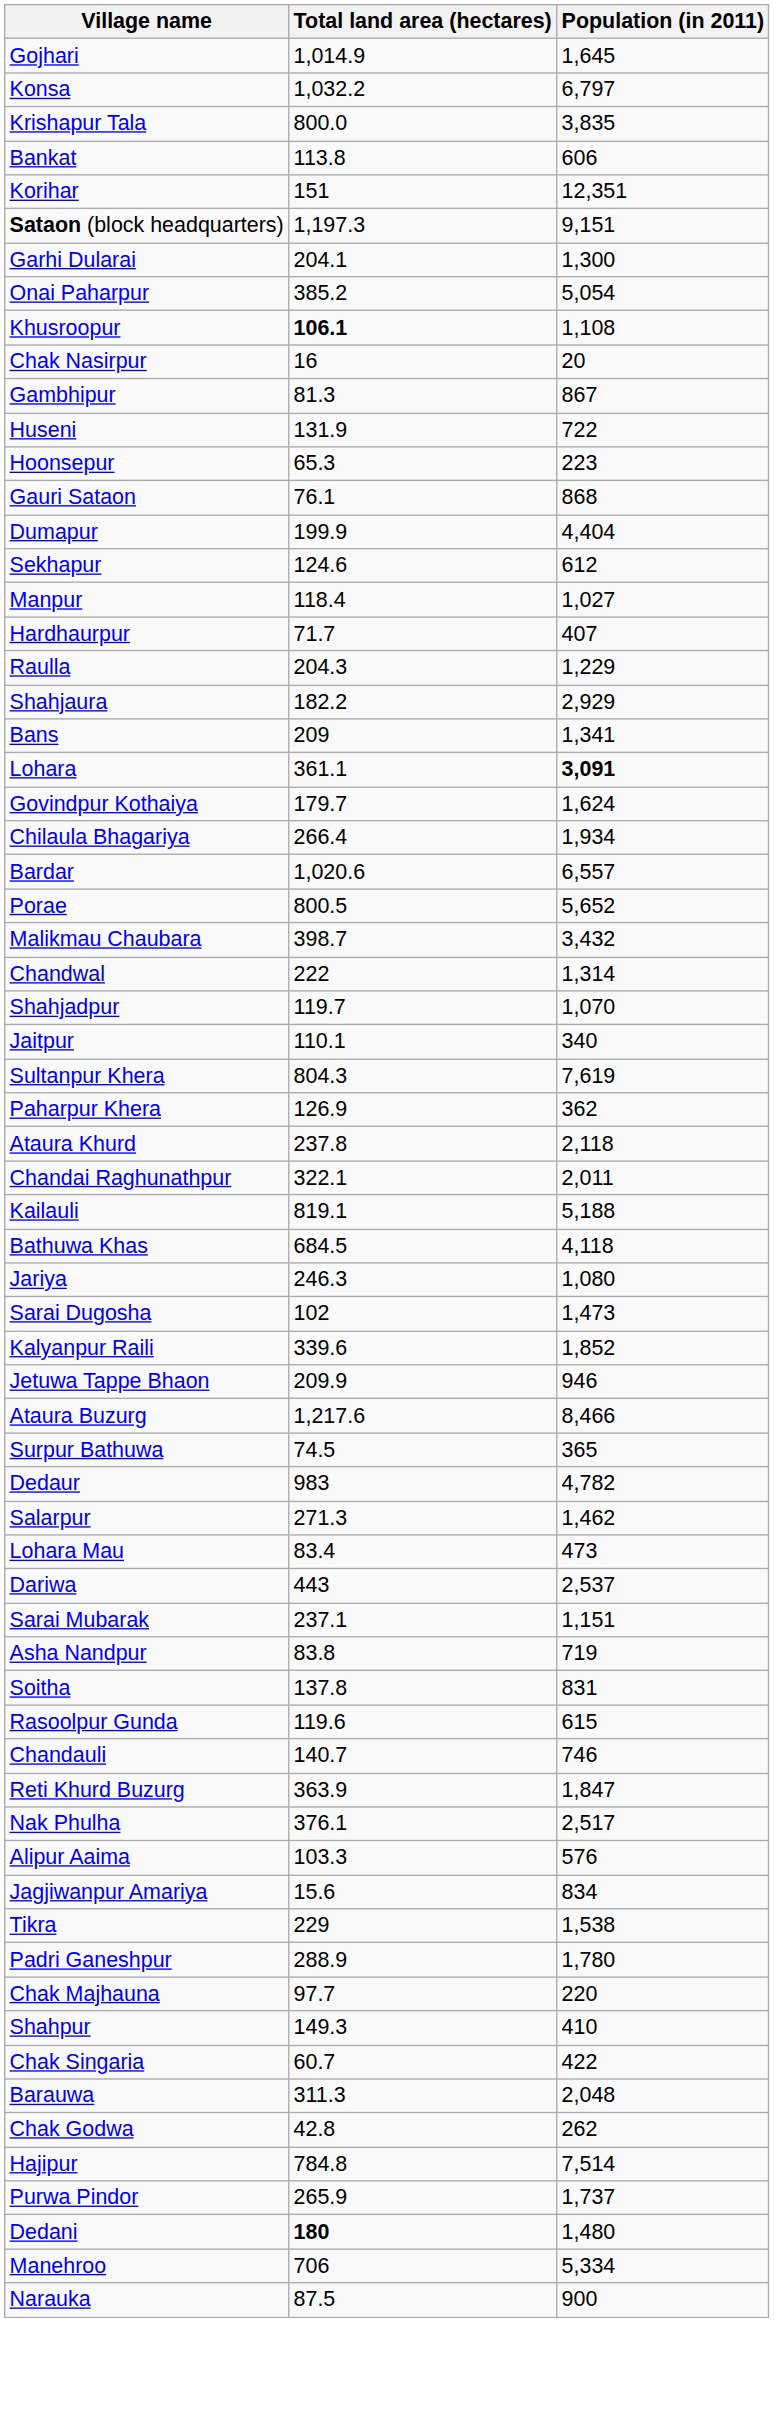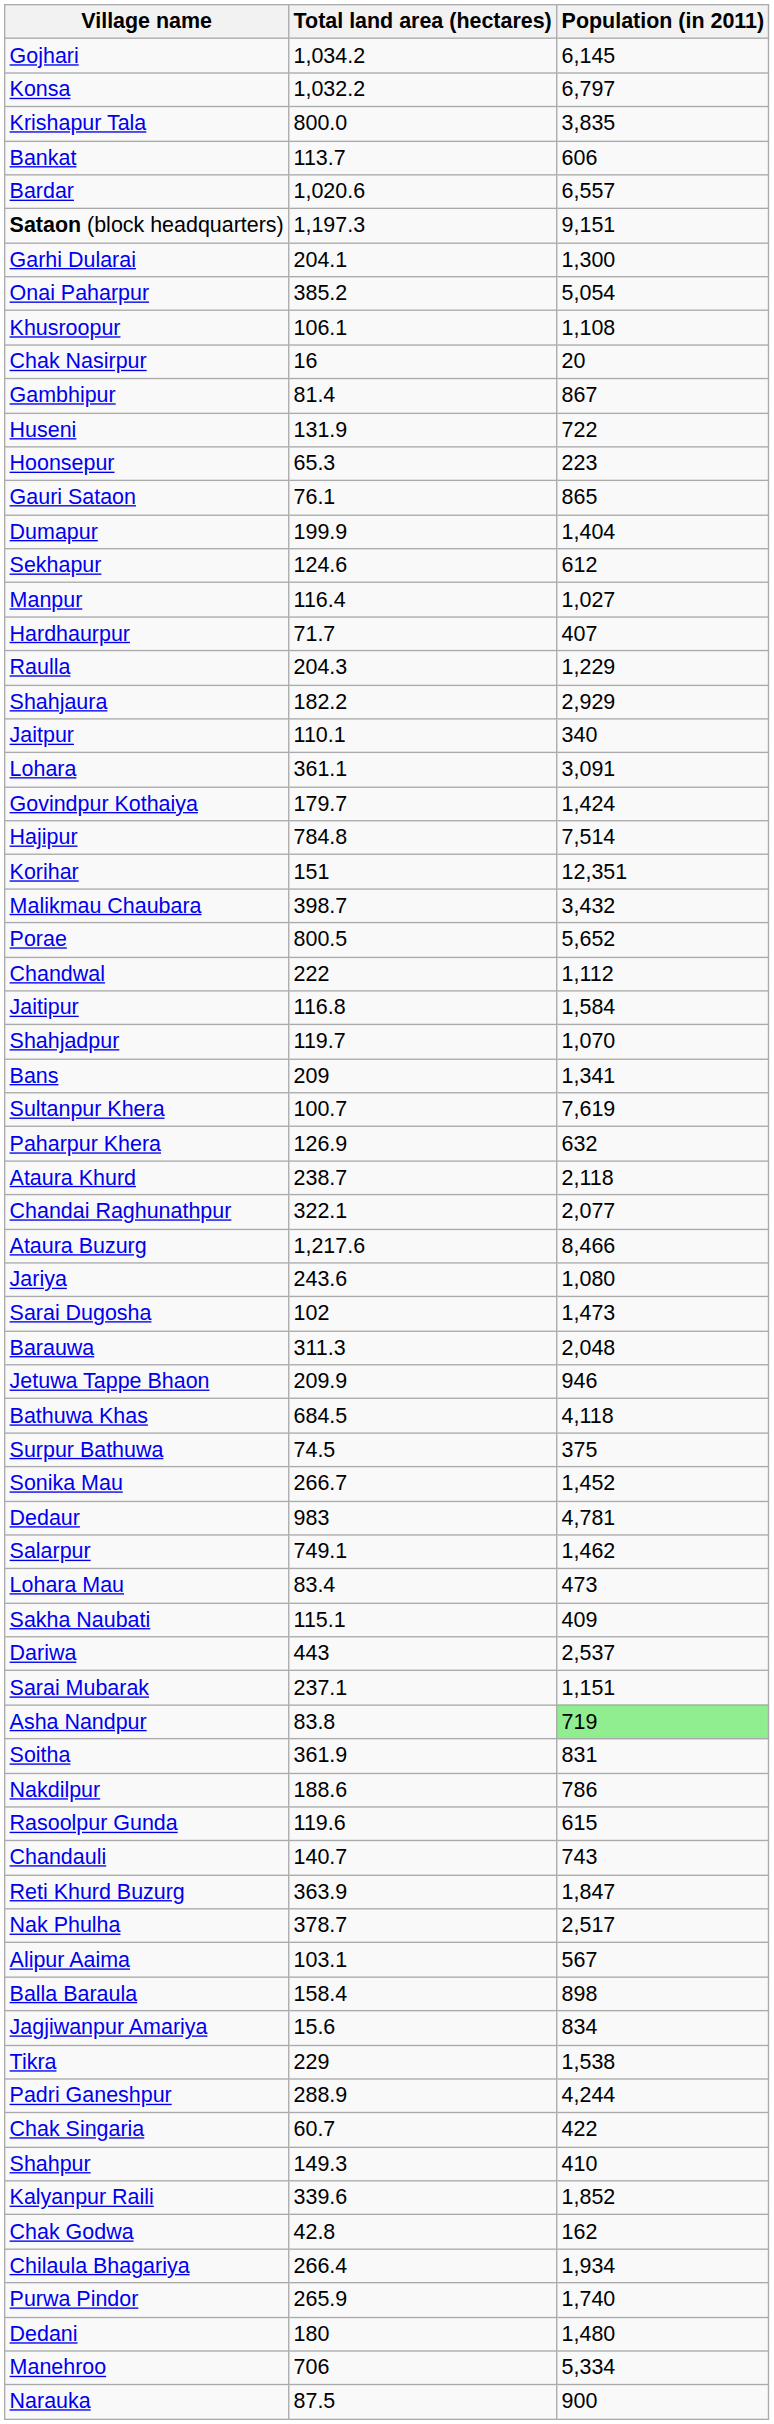 <table class="wikitable sortable">
 <tr>
 <th>Village name</th>
 <th>Total land area (hectares)</th>
 <th>Population (in 2011)</th>
 </tr>
 <tr>
 <td><a href='#'>Gojhari</a></td>
-<td>1,014.9</td>
-<td>1,645</td>
+<td>1,034.2</td>
+<td>6,145</td>
 </tr>
 <tr>
 <td><a href='#'>Konsa</a></td>
 <td>1,032.2</td>
 <td>6,797</td>
 </tr>
 <tr>
 <td><a href='#'>Krishapur Tala</a></td>
 <td>800.0</td>
 <td>3,835</td>
 </tr>
 <tr>
 <td><a href='#'>Bankat</a></td>
-<td>113.8</td>
+<td>113.7</td>
 <td>606</td>
 </tr>
 <tr>
-<td><a href='#'>Korihar</a></td>
-<td>151</td>
-<td>12,351</td>
+<td><a href='#'>Bardar</a></td>
+<td>1,020.6</td>
+<td>6,557</td>
 </tr>
 <tr>
 <td><strong>Sataon</strong> (block headquarters)</td>
 <td>1,197.3</td>
 <td>9,151</td>
 </tr>
 <tr>
 <td><a href='#'>Garhi Dularai</a></td>
 <td>204.1</td>
 <td>1,300</td>
 </tr>
 <tr>
 <td><a href='#'>Onai Paharpur</a></td>
 <td>385.2</td>
 <td>5,054</td>
 </tr>
 <tr>
 <td><a href='#'>Khusroopur</a></td>
-<td><strong>106.1</strong></td>
+<td>106.1</td>
 <td>1,108</td>
 </tr>
 <tr>
 <td><a href='#'>Chak Nasirpur</a></td>
 <td>16</td>
 <td>20</td>
 </tr>
 <tr>
 <td><a href='#'>Gambhipur</a></td>
-<td>81.3</td>
+<td>81.4</td>
 <td>867</td>
 </tr>
 <tr>
 <td><a href='#'>Huseni</a></td>
 <td>131.9</td>
 <td>722</td>
 </tr>
 <tr>
 <td><a href='#'>Hoonsepur</a></td>
 <td>65.3</td>
 <td>223</td>
 </tr>
 <tr>
 <td><a href='#'>Gauri Sataon</a></td>
 <td>76.1</td>
-<td>868</td>
+<td>865</td>
 </tr>
 <tr>
 <td><a href='#'>Dumapur</a></td>
 <td>199.9</td>
-<td>4,404</td>
+<td>1,404</td>
 </tr>
 <tr>
 <td><a href='#'>Sekhapur</a></td>
 <td>124.6</td>
 <td>612</td>
 </tr>
 <tr>
 <td><a href='#'>Manpur</a></td>
-<td>118.4</td>
+<td>116.4</td>
 <td>1,027</td>
 </tr>
 <tr>
 <td><a href='#'>Hardhaurpur</a></td>
 <td>71.7</td>
 <td>407</td>
 </tr>
 <tr>
 <td><a href='#'>Raulla</a></td>
 <td>204.3</td>
 <td>1,229</td>
 </tr>
 <tr>
 <td><a href='#'>Shahjaura</a></td>
 <td>182.2</td>
 <td>2,929</td>
 </tr>
 <tr>
-<td><a href='#'>Bans</a></td>
-<td>209</td>
-<td>1,341</td>
+<td><a href='#'>Jaitpur</a></td>
+<td>110.1</td>
+<td>340</td>
 </tr>
 <tr>
 <td><a href='#'>Lohara</a></td>
 <td>361.1</td>
-<td><strong>3,091</strong></td>
+<td>3,091</td>
 </tr>
 <tr>
 <td><a href='#'>Govindpur Kothaiya</a></td>
 <td>179.7</td>
-<td>1,624</td>
+<td>1,424</td>
 </tr>
 <tr>
-<td><a href='#'>Chilaula Bhagariya</a></td>
-<td>266.4</td>
-<td>1,934</td>
+<td><a href='#'>Hajipur</a></td>
+<td>784.8</td>
+<td>7,514</td>
 </tr>
 <tr>
-<td><a href='#'>Bardar</a></td>
-<td>1,020.6</td>
-<td>6,557</td>
+<td><a href='#'>Korihar</a></td>
+<td>151</td>
+<td>12,351</td>
+</tr>
+<tr>
+<td><a href='#'>Malikmau Chaubara</a></td>
+<td>398.7</td>
+<td>3,432</td>
 </tr>
 <tr>
 <td><a href='#'>Porae</a></td>
 <td>800.5</td>
 <td>5,652</td>
 </tr>
 <tr>
-<td><a href='#'>Malikmau Chaubara</a></td>
-<td>398.7</td>
-<td>3,432</td>
+<td><a href='#'>Chandwal</a></td>
+<td>222</td>
+<td>1,112</td>
 </tr>
 <tr>
-<td><a href='#'>Chandwal</a></td>
-<td>222</td>
-<td>1,314</td>
+<td><a href='#'>Jaitipur</a></td>
+<td>116.8</td>
+<td>1,584</td>
 </tr>
 <tr>
 <td><a href='#'>Shahjadpur</a></td>
 <td>119.7</td>
 <td>1,070</td>
 </tr>
 <tr>
-<td><a href='#'>Jaitpur</a></td>
-<td>110.1</td>
-<td>340</td>
+<td><a href='#'>Bans</a></td>
+<td>209</td>
+<td>1,341</td>
 </tr>
 <tr>
 <td><a href='#'>Sultanpur Khera</a></td>
-<td>804.3</td>
+<td>100.7</td>
 <td>7,619</td>
 </tr>
 <tr>
 <td><a href='#'>Paharpur Khera</a></td>
 <td>126.9</td>
-<td>362</td>
+<td>632</td>
 </tr>
 <tr>
 <td><a href='#'>Ataura Khurd</a></td>
-<td>237.8</td>
+<td>238.7</td>
 <td>2,118</td>
 </tr>
 <tr>
 <td><a href='#'>Chandai Raghunathpur</a></td>
 <td>322.1</td>
-<td>2,011</td>
+<td>2,077</td>
 </tr>
 <tr>
-<td><a href='#'>Kailauli</a></td>
-<td>819.1</td>
-<td>5,188</td>
-</tr>
-<tr>
-<td><a href='#'>Bathuwa Khas</a></td>
-<td>684.5</td>
-<td>4,118</td>
+<td><a href='#'>Ataura Buzurg</a></td>
+<td>1,217.6</td>
+<td>8,466</td>
 </tr>
 <tr>
 <td><a href='#'>Jariya</a></td>
-<td>246.3</td>
+<td>243.6</td>
 <td>1,080</td>
 </tr>
 <tr>
 <td><a href='#'>Sarai Dugosha</a></td>
 <td>102</td>
 <td>1,473</td>
 </tr>
 <tr>
-<td><a href='#'>Kalyanpur Raili</a></td>
-<td>339.6</td>
-<td>1,852</td>
+<td><a href='#'>Barauwa</a></td>
+<td>311.3</td>
+<td>2,048</td>
 </tr>
 <tr>
 <td><a href='#'>Jetuwa Tappe Bhaon</a></td>
 <td>209.9</td>
 <td>946</td>
 </tr>
 <tr>
-<td><a href='#'>Ataura Buzurg</a></td>
-<td>1,217.6</td>
-<td>8,466</td>
+<td><a href='#'>Bathuwa Khas</a></td>
+<td>684.5</td>
+<td>4,118</td>
 </tr>
 <tr>
 <td><a href='#'>Surpur Bathuwa</a></td>
 <td>74.5</td>
-<td>365</td>
+<td>375</td>
+</tr>
+<tr>
+<td><a href='#'>Sonika Mau</a></td>
+<td>266.7</td>
+<td>1,452</td>
 </tr>
 <tr>
 <td><a href='#'>Dedaur</a></td>
 <td>983</td>
-<td>4,782</td>
+<td>4,781</td>
 </tr>
 <tr>
 <td><a href='#'>Salarpur</a></td>
-<td>271.3</td>
+<td>749.1</td>
 <td>1,462</td>
 </tr>
 <tr>
 <td><a href='#'>Lohara Mau</a></td>
 <td>83.4</td>
 <td>473</td>
+</tr>
+<tr>
+<td><a href='#'>Sakha Naubati</a></td>
+<td>115.1</td>
+<td>409</td>
 </tr>
 <tr>
 <td><a href='#'>Dariwa</a></td>
 <td>443</td>
 <td>2,537</td>
 </tr>
 <tr>
 <td><a href='#'>Sarai Mubarak</a></td>
 <td>237.1</td>
 <td>1,151</td>
 </tr>
 <tr>
 <td><a href='#'>Asha Nandpur</a></td>
 <td>83.8</td>
-<td>719</td>
+<td style="background: lightgreen;">719</td>
 </tr>
 <tr>
 <td><a href='#'>Soitha</a></td>
-<td>137.8</td>
+<td>361.9</td>
 <td>831</td>
+</tr>
+<tr>
+<td><a href='#'>Nakdilpur</a></td>
+<td>188.6</td>
+<td>786</td>
 </tr>
 <tr>
 <td><a href='#'>Rasoolpur Gunda</a></td>
 <td>119.6</td>
 <td>615</td>
 </tr>
 <tr>
 <td><a href='#'>Chandauli</a></td>
 <td>140.7</td>
-<td>746</td>
+<td>743</td>
 </tr>
 <tr>
 <td><a href='#'>Reti Khurd Buzurg</a></td>
 <td>363.9</td>
 <td>1,847</td>
 </tr>
 <tr>
 <td><a href='#'>Nak Phulha</a></td>
-<td>376.1</td>
+<td>378.7</td>
 <td>2,517</td>
 </tr>
 <tr>
 <td><a href='#'>Alipur Aaima</a></td>
-<td>103.3</td>
-<td>576</td>
+<td>103.1</td>
+<td>567</td>
+</tr>
+<tr>
+<td><a href='#'>Balla Baraula</a></td>
+<td>158.4</td>
+<td>898</td>
 </tr>
 <tr>
 <td><a href='#'>Jagjiwanpur Amariya</a></td>
 <td>15.6</td>
 <td>834</td>
 </tr>
 <tr>
 <td><a href='#'>Tikra</a></td>
 <td>229</td>
 <td>1,538</td>
 </tr>
 <tr>
 <td><a href='#'>Padri Ganeshpur</a></td>
 <td>288.9</td>
-<td>1,780</td>
+<td>4,244</td>
 </tr>
 <tr>
-<td><a href='#'>Chak Majhauna</a></td>
-<td>97.7</td>
-<td>220</td>
+<td><a href='#'>Chak Singaria</a></td>
+<td>60.7</td>
+<td>422</td>
 </tr>
 <tr>
 <td><a href='#'>Shahpur</a></td>
 <td>149.3</td>
 <td>410</td>
 </tr>
 <tr>
-<td><a href='#'>Chak Singaria</a></td>
-<td>60.7</td>
-<td>422</td>
-</tr>
-<tr>
-<td><a href='#'>Barauwa</a></td>
-<td>311.3</td>
-<td>2,048</td>
+<td><a href='#'>Kalyanpur Raili</a></td>
+<td>339.6</td>
+<td>1,852</td>
 </tr>
 <tr>
 <td><a href='#'>Chak Godwa</a></td>
 <td>42.8</td>
-<td>262</td>
+<td>162</td>
 </tr>
 <tr>
-<td><a href='#'>Hajipur</a></td>
-<td>784.8</td>
-<td>7,514</td>
+<td><a href='#'>Chilaula Bhagariya</a></td>
+<td>266.4</td>
+<td>1,934</td>
 </tr>
 <tr>
 <td><a href='#'>Purwa Pindor</a></td>
 <td>265.9</td>
-<td>1,737</td>
+<td>1,740</td>
 </tr>
 <tr>
 <td><a href='#'>Dedani</a></td>
-<td><strong>180</strong></td>
+<td>180</td>
 <td>1,480</td>
 </tr>
 <tr>
 <td><a href='#'>Manehroo</a></td>
 <td>706</td>
 <td>5,334</td>
 </tr>
 <tr>
 <td><a href='#'>Narauka</a></td>
 <td>87.5</td>
 <td>900</td>
 </tr>
 </table>
